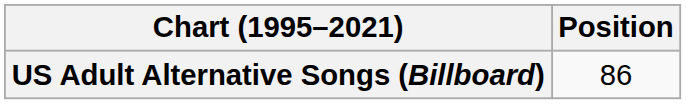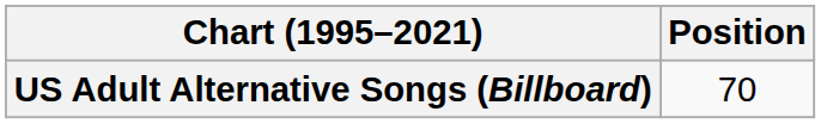 <table class="wikitable plainrowheaders" style="text-align:center">
 <tr>
 <th>Chart (1995–2021)</th>
 <th>Position</th>
 </tr>
 <tr>
 <th scope="row">US Adult Alternative Songs (<em>Billboard</em>)</th>
-<td>86</td>
+<td>70</td>
 </tr>
 </table>
